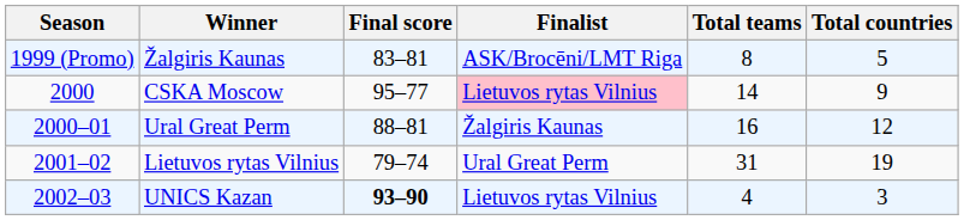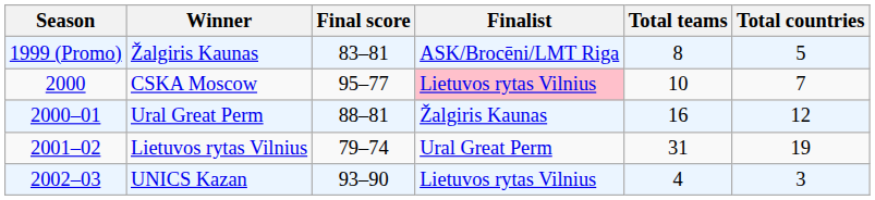 <table class="wikitable">
 <tr>
 <th>Season</th>
 <th>Winner</th>
 <th>Final score</th>
 <th>Finalist</th>
 <th>Total teams</th>
 <th>Total countries</th>
 </tr>
 <tr style="background:#ebf5ff;">
 <td style="text-align:center;"><a href='#'>1999 (Promo)</a></td>
 <td> <a href='#'>Žalgiris Kaunas</a></td>
 <td style="text-align:center;">83–81</td>
 <td> <a href='#'>ASK/Brocēni/LMT Riga</a></td>
 <td style="text-align:center;">8</td>
 <td style="text-align:center;">5</td>
 </tr>
 <tr>
 <td style="text-align:center;"><a href='#'>2000</a></td>
 <td> <a href='#'>CSKA Moscow</a></td>
 <td style="text-align:center;">95–77</td>
 <td style="background: pink;"> <a href='#'>Lietuvos rytas Vilnius</a></td>
-<td style="text-align:center;">14</td>
-<td style="text-align:center;">9</td>
+<td style="text-align:center;">10</td>
+<td style="text-align:center;">7</td>
 </tr>
 <tr style="background:#ebf5ff;">
 <td style="text-align:center;"><a href='#'>2000–01</a></td>
 <td> <a href='#'>Ural Great Perm</a></td>
 <td style="text-align:center;">88–81</td>
 <td> <a href='#'>Žalgiris Kaunas</a></td>
 <td style="text-align:center;">16</td>
 <td style="text-align:center;">12</td>
 </tr>
 <tr>
 <td style="text-align:center;"><a href='#'>2001–02</a></td>
 <td> <a href='#'>Lietuvos rytas Vilnius</a></td>
 <td style="text-align:center;">79–74</td>
 <td> <a href='#'>Ural Great Perm</a></td>
 <td style="text-align:center;">31</td>
 <td style="text-align:center;">19</td>
 </tr>
 <tr style="background:#ebf5ff;">
 <td style="text-align:center;"><a href='#'>2002–03</a></td>
 <td> <a href='#'>UNICS Kazan</a></td>
-<td style="text-align:center;"><strong>93–90</strong></td>
+<td style="text-align:center;">93–90</td>
 <td> <a href='#'>Lietuvos rytas Vilnius</a></td>
 <td style="text-align:center;">4</td>
 <td style="text-align:center;">3</td>
 </tr>
 </table>
